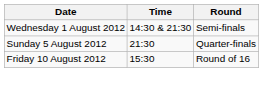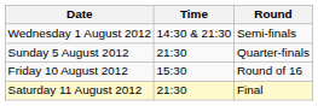 <table class="wikitable">
 <tr>
 <th>Date</th>
 <th>Time</th>
 <th>Round</th>
 </tr>
 <tr>
 <td>Wednesday 1 August 2012</td>
 <td>14:30 & 21:30</td>
 <td>Semi-finals</td>
 </tr>
 <tr>
 <td>Sunday 5 August 2012</td>
 <td>21:30</td>
 <td>Quarter-finals</td>
 </tr>
 <tr>
 <td>Friday 10 August 2012</td>
 <td>15:30</td>
 <td>Round of 16</td>
 </tr>
+<tr>
+<td style=background:lemonchiffon>Saturday 11 August 2012</td>
+<td style=background:lemonchiffon>21:30</td>
+<td style=background:lemonchiffon>Final</td>
+</tr>
 </table>
